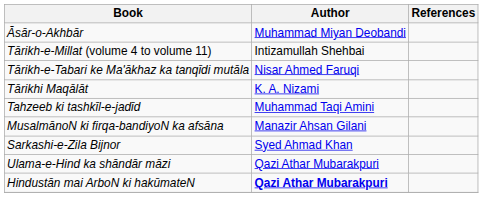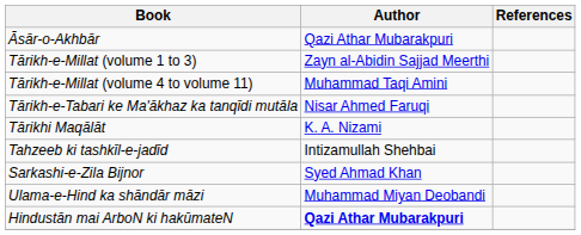 <table class="wikitable sortable">
 <tr>
 <th>Book</th>
 <th>Author</th>
 <th>References</th>
 </tr>
 <tr>
 <td><em>Āsār-o-Akhbār</em></td>
-<td><a href='#'>Muhammad Miyan Deobandi</a></td>
+<td><a href='#'>Qazi Athar Mubarakpuri</a></td>
+<td></td>
+</tr>
+<tr>
+<td><em>Tārikh-e-Millat</em> (volume 1 to 3)</td>
+<td><a href='#'>Zayn al-Abidin Sajjad Meerthi</a></td>
 <td></td>
 </tr>
 <tr>
 <td><em>Tārikh-e-Millat</em> (volume 4 to volume 11)</td>
-<td>Intizamullah Shehbai</td>
+<td><a href='#'>Muhammad Taqi Amini</a></td>
 <td></td>
 </tr>
 <tr>
 <td><em>Tārikh-e-Tabari ke Ma'ākhaz ka tanqīdi mutāla</em></td>
 <td><a href='#'>Nisar Ahmed Faruqi</a></td>
 <td></td>
 </tr>
 <tr>
 <td><em>Tārikhi Maqālāt</em></td>
 <td><a href='#'>K. A. Nizami</a></td>
 <td></td>
 </tr>
 <tr>
 <td><em>Tahzeeb ki tashkīl-e-jadīd</em></td>
-<td><a href='#'>Muhammad Taqi Amini</a></td>
-<td></td>
-</tr>
-<tr>
-<td><em>MusalmānoN ki firqa-bandiyoN ka afsāna</em></td>
-<td><a href='#'>Manazir Ahsan Gilani</a></td>
+<td>Intizamullah Shehbai</td>
 <td></td>
 </tr>
 <tr>
 <td><em>Sarkashi-e-Zila Bijnor</em></td>
 <td><a href='#'>Syed Ahmad Khan</a></td>
 <td></td>
 </tr>
 <tr>
 <td><em>Ulama-e-Hind ka shāndār māzi</em></td>
-<td><a href='#'>Qazi Athar Mubarakpuri</a></td>
+<td><a href='#'>Muhammad Miyan Deobandi</a></td>
 <td></td>
 </tr>
 <tr>
 <td><em>Hindustān mai ArboN ki hakūmateN</em></td>
 <td><strong><a href='#'>Qazi Athar Mubarakpuri</a></strong></td>
 <td></td>
 </tr>
 <tr>
 </tr>
 </table>
